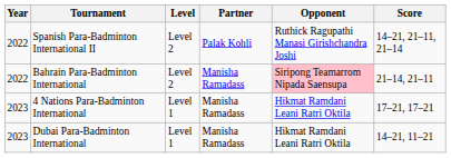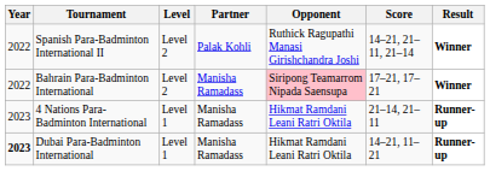 <table class="sortable wikitable" style="font-size: 90%;">
 <tr>
 <th>Year</th>
 <th>Tournament</th>
 <th>Level</th>
 <th>Partner</th>
 <th>Opponent</th>
 <th>Score</th>
+<th>Result</th>
 </tr>
 <tr>
 <td align="center">2022</td>
 <td align="left">Spanish Para-Badminton International II</td>
 <td align="left">Level 2</td>
 <td align="left"> <a href='#'>Palak Kohli</a></td>
 <td align="left"> Ruthick Ragupathi<br> <a href='#'>Manasi Girishchandra Joshi</a></td>
 <td align="left">14–21, 21–11, 21–14</td>
+<td style="text-align:left; background:white"> <strong>Winner</strong></td>
 </tr>
 <tr>
 <td align="center">2022</td>
 <td align="left">Bahrain Para-Badminton International</td>
 <td align="left">Level 2</td>
 <td align="left"> <a href='#'>Manisha Ramadass</a></td>
 <td align="left" style="background: pink;"> Siripong Teamarrom<br> Nipada Saensupa</td>
-<td align="left">21–14, 21–11</td>
+<td align="left">17–21, 17–21</td>
+<td style="text-align:left; background:white"> <strong>Winner</strong></td>
 </tr>
 <tr>
 <td align="center">2023</td>
 <td align="left">4 Nations Para-Badminton International</td>
 <td align="left">Level 1</td>
 <td align="left"> Manisha Ramadass</td>
 <td align="left"> <a href='#'>Hikmat Ramdani</a><br> <a href='#'>Leani Ratri Oktila</a></td>
-<td align="left">17–21, 17–21</td>
+<td align="left">21–14, 21–11</td>
+<td style="text-align:left; background:white"> <strong>Runner-up</strong></td>
 </tr>
 <tr>
-<td align="center">2023</td>
+<td align="center"><strong>2023</strong></td>
 <td align="left">Dubai Para-Badminton International</td>
 <td align="left">Level 1</td>
 <td align="left"> Manisha Ramadass</td>
 <td align="left"> Hikmat Ramdani<br> Leani Ratri Oktila</td>
 <td align="left">14–21, 11–21</td>
+<td style="text-align:left; background:white"> <strong>Runner-up</strong></td>
 </tr>
 </table>
